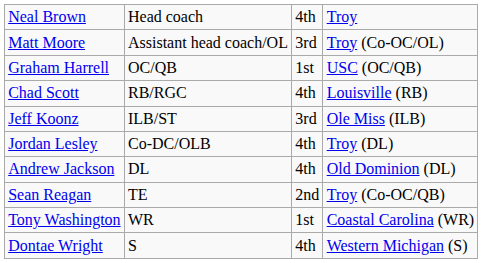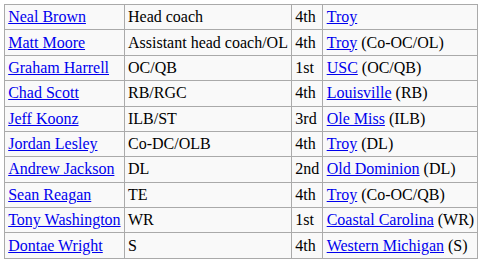 <table class="wikitable">
 <tr>
 <td><a href='#'>Neal Brown</a></td>
 <td>Head coach</td>
 <td>4th</td>
 <td><a href='#'>Troy</a></td>
 </tr>
 <tr>
 <td><a href='#'>Matt Moore</a></td>
 <td>Assistant head coach/OL</td>
-<td>3rd</td>
+<td>4th</td>
 <td><a href='#'>Troy</a> (Co-OC/OL)</td>
 </tr>
 <tr>
 <td><a href='#'>Graham Harrell</a></td>
 <td>OC/QB</td>
 <td>1st</td>
 <td><a href='#'>USC</a> (OC/QB)</td>
 </tr>
 <tr>
 <td><a href='#'>Chad Scott</a></td>
 <td>RB/RGC</td>
 <td>4th</td>
 <td><a href='#'>Louisville</a> (RB)</td>
 </tr>
 <tr>
 <td><a href='#'>Jeff Koonz</a></td>
 <td>ILB/ST</td>
 <td>3rd</td>
 <td><a href='#'>Ole Miss</a> (ILB)</td>
 </tr>
 <tr>
 <td><a href='#'>Jordan Lesley</a></td>
 <td>Co-DC/OLB</td>
 <td>4th</td>
 <td><a href='#'>Troy</a> (DL)</td>
 </tr>
 <tr>
 <td><a href='#'>Andrew Jackson</a></td>
 <td>DL</td>
-<td>4th</td>
+<td>2nd</td>
 <td><a href='#'>Old Dominion</a> (DL)</td>
 </tr>
 <tr>
 <td><a href='#'>Sean Reagan</a></td>
 <td>TE</td>
-<td>2nd</td>
+<td>4th</td>
 <td><a href='#'>Troy</a> (Co-OC/QB)</td>
 </tr>
 <tr>
 <td><a href='#'>Tony Washington</a></td>
 <td>WR</td>
 <td>1st</td>
 <td><a href='#'>Coastal Carolina</a> (WR)</td>
 </tr>
 <tr>
 <td><a href='#'>Dontae Wright</a></td>
 <td>S</td>
 <td>4th</td>
 <td><a href='#'>Western Michigan</a> (S)</td>
 </tr>
 </table>
